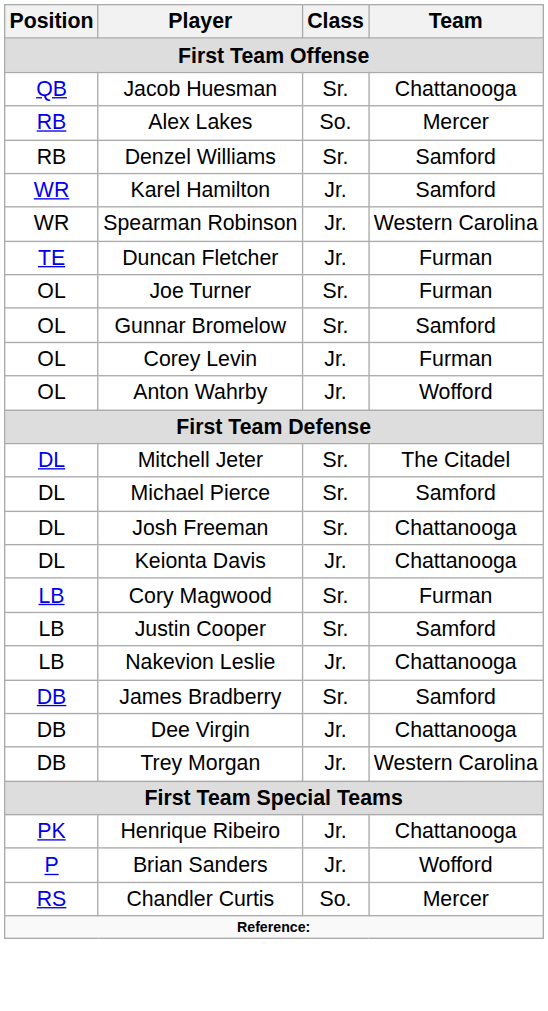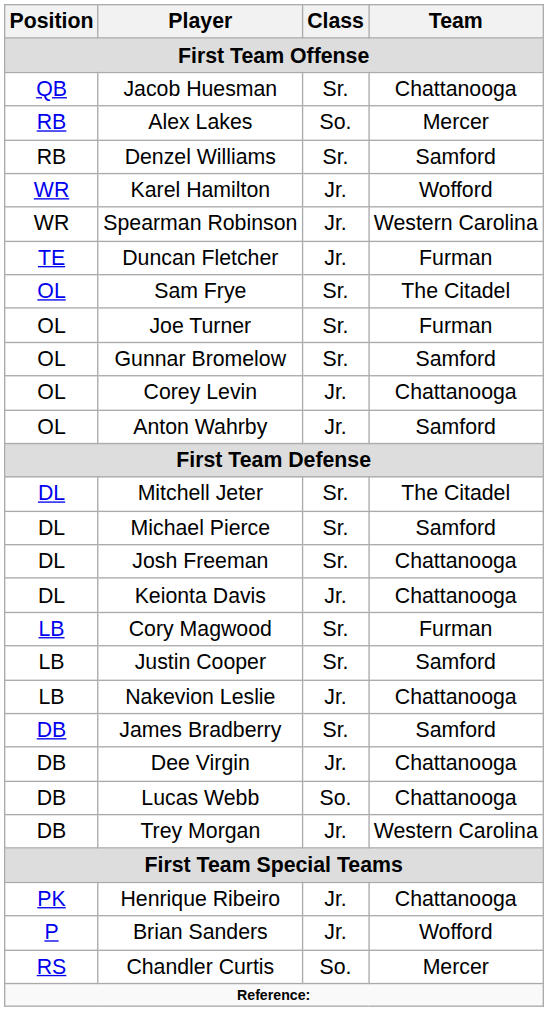 <table class="wikitable sortable" border="1">
 <tr>
 <th>Position</th>
 <th>Player</th>
 <th>Class</th>
 <th>Team</th>
 </tr>
 <tr>
 <td colspan="4" style="text-align:center; background:#DDDDDD;"><strong>First Team Offense</strong></td>
 </tr>
 <tr>
 <td style="text-align:center; background:white"><a href='#'>QB</a></td>
 <td style="text-align:center; background:white">Jacob Huesman</td>
 <td style="text-align:center; background:white">Sr.</td>
 <td style="text-align:center; background:white">Chattanooga</td>
 </tr>
 <tr>
 <td style="text-align:center; background:white"><a href='#'>RB</a></td>
 <td style="text-align:center; background:white">Alex Lakes</td>
 <td style="text-align:center; background:white">So.</td>
 <td style="text-align:center; background:white">Mercer</td>
 </tr>
 <tr>
 <td style="text-align:center; background:white">RB</td>
 <td style="text-align:center; background:white">Denzel Williams</td>
 <td style="text-align:center; background:white">Sr.</td>
 <td style="text-align:center; background:white">Samford</td>
 </tr>
 <tr>
 <td style="text-align:center; background:white"><a href='#'>WR</a></td>
 <td style="text-align:center; background:white">Karel Hamilton</td>
 <td style="text-align:center; background:white">Jr.</td>
-<td style="text-align:center; background:white">Samford</td>
+<td style="text-align:center; background:white">Wofford</td>
 </tr>
 <tr>
 <td style="text-align:center; background:white">WR</td>
 <td style="text-align:center; background:white">Spearman Robinson</td>
 <td style="text-align:center; background:white">Jr.</td>
 <td style="text-align:center; background:white">Western Carolina</td>
 </tr>
 <tr>
 <td style="text-align:center; background:white"><a href='#'>TE</a></td>
 <td style="text-align:center; background:white">Duncan Fletcher</td>
 <td style="text-align:center; background:white">Jr.</td>
 <td style="text-align:center; background:white">Furman</td>
+</tr>
+<tr>
+<td style="text-align:center; background:white"><a href='#'>OL</a></td>
+<td style="text-align:center; background:white">Sam Frye</td>
+<td style="text-align:center; background:white">Sr.</td>
+<td style="text-align:center; background:white">The Citadel</td>
 </tr>
 <tr>
 <td style="text-align:center; background:white">OL</td>
 <td style="text-align:center; background:white">Joe Turner</td>
 <td style="text-align:center; background:white">Sr.</td>
 <td style="text-align:center; background:white">Furman</td>
 </tr>
 <tr>
 <td style="text-align:center; background:white">OL</td>
 <td style="text-align:center; background:white">Gunnar Bromelow</td>
 <td style="text-align:center; background:white">Sr.</td>
 <td style="text-align:center; background:white">Samford</td>
 </tr>
 <tr>
 <td style="text-align:center; background:white">OL</td>
 <td style="text-align:center; background:white">Corey Levin</td>
 <td style="text-align:center; background:white">Jr.</td>
-<td style="text-align:center; background:white">Furman</td>
+<td style="text-align:center; background:white">Chattanooga</td>
 </tr>
 <tr>
 <td style="text-align:center; background:white">OL</td>
 <td style="text-align:center; background:white">Anton Wahrby</td>
 <td style="text-align:center; background:white">Jr.</td>
-<td style="text-align:center; background:white">Wofford</td>
+<td style="text-align:center; background:white">Samford</td>
 </tr>
 <tr>
 <td colspan="4" style="text-align:center; background:#DDDDDD;"><strong>First Team Defense</strong></td>
 </tr>
 <tr>
 <td style="text-align:center; background:white"><a href='#'>DL</a></td>
 <td style="text-align:center; background:white">Mitchell Jeter</td>
 <td style="text-align:center; background:white">Sr.</td>
 <td style="text-align:center; background:white">The Citadel</td>
 </tr>
 <tr>
 <td style="text-align:center; background:white">DL</td>
 <td style="text-align:center; background:white">Michael Pierce</td>
 <td style="text-align:center; background:white">Sr.</td>
 <td style="text-align:center; background:white">Samford</td>
 </tr>
 <tr>
 <td style="text-align:center; background:white">DL</td>
 <td style="text-align:center; background:white">Josh Freeman</td>
 <td style="text-align:center; background:white">Sr.</td>
 <td style="text-align:center; background:white">Chattanooga</td>
 </tr>
 <tr>
 <td style="text-align:center; background:white">DL</td>
 <td style="text-align:center; background:white">Keionta Davis</td>
 <td style="text-align:center; background:white">Jr.</td>
 <td style="text-align:center; background:white">Chattanooga</td>
 </tr>
 <tr>
 <td style="text-align:center; background:white"><a href='#'>LB</a></td>
 <td style="text-align:center; background:white">Cory Magwood</td>
 <td style="text-align:center; background:white">Sr.</td>
 <td style="text-align:center; background:white">Furman</td>
 </tr>
 <tr>
 <td style="text-align:center; background:white">LB</td>
 <td style="text-align:center; background:white">Justin Cooper</td>
 <td style="text-align:center; background:white">Sr.</td>
 <td style="text-align:center; background:white">Samford</td>
 </tr>
 <tr>
 <td style="text-align:center; background:white">LB</td>
 <td style="text-align:center; background:white">Nakevion Leslie</td>
 <td style="text-align:center; background:white">Jr.</td>
 <td style="text-align:center; background:white">Chattanooga</td>
 </tr>
 <tr>
 <td style="text-align:center; background:white"><a href='#'>DB</a></td>
 <td style="text-align:center; background:white">James Bradberry</td>
 <td style="text-align:center; background:white">Sr.</td>
 <td style="text-align:center; background:white">Samford</td>
 </tr>
 <tr>
 <td style="text-align:center; background:white">DB</td>
 <td style="text-align:center; background:white">Dee Virgin</td>
 <td style="text-align:center; background:white">Jr.</td>
 <td style="text-align:center; background:white">Chattanooga</td>
 </tr>
 <tr>
 <td style="text-align:center; background:white">DB</td>
+<td style="text-align:center; background:white">Lucas Webb</td>
+<td style="text-align:center; background:white">So.</td>
+<td style="text-align:center; background:white">Chattanooga</td>
+</tr>
+<tr>
+<td style="text-align:center; background:white">DB</td>
 <td style="text-align:center; background:white">Trey Morgan</td>
 <td style="text-align:center; background:white">Jr.</td>
 <td style="text-align:center; background:white">Western Carolina</td>
 </tr>
 <tr>
 <td colspan="4" style="text-align:center; background:#DDDDDD;"><strong>First Team Special Teams</strong></td>
 </tr>
 <tr>
 <td style="text-align:center; background:white"><a href='#'>PK</a></td>
 <td style="text-align:center; background:white">Henrique Ribeiro</td>
 <td style="text-align:center; background:white">Jr.</td>
 <td style="text-align:center; background:white">Chattanooga</td>
 </tr>
 <tr>
 <td style="text-align:center; background:white"><a href='#'>P</a></td>
 <td style="text-align:center; background:white">Brian Sanders</td>
 <td style="text-align:center; background:white">Jr.</td>
 <td style="text-align:center; background:white">Wofford</td>
 </tr>
 <tr>
 <td style="text-align:center; background:white"><a href='#'>RS</a></td>
 <td style="text-align:center; background:white">Chandler Curtis</td>
 <td style="text-align:center; background:white">So.</td>
 <td style="text-align:center; background:white">Mercer</td>
 </tr>
 <tr>
 <td colspan="4" style="font-size: 8pt" align="center"><strong>Reference:</strong></td>
 </tr>
 </table>
